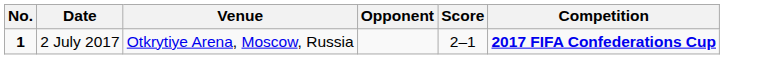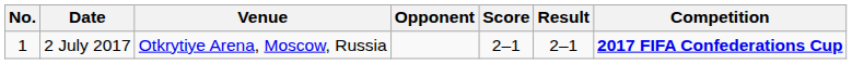 <table class="wikitable" style="font-size:100%">
 <tr>
 <th>No.</th>
 <th>Date</th>
 <th>Venue</th>
 <th>Opponent</th>
 <th>Score</th>
+<th>Result</th>
 <th>Competition</th>
 </tr>
 <tr>
-<td align=center><strong>1</strong></td>
+<td align=center>1</td>
 <td>2 July 2017</td>
 <td><a href='#'>Otkrytiye Arena</a>, <a href='#'>Moscow</a>, Russia</td>
 <td></td>
 <td align=center>2–1</td>
+<td align=center>2–1 </td>
 <td><strong><a href='#'>2017 FIFA Confederations Cup</a></strong></td>
 </tr>
 </table>
